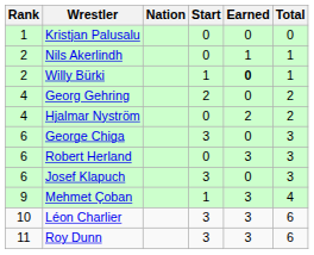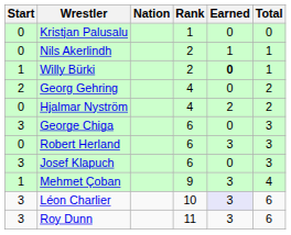 <table class="wikitable sortable" style="text-align:center;">
 <tr>
-<th>Rank</th>
+<th>Start</th>
 <th>Wrestler</th>
 <th>Nation</th>
-<th>Start</th>
+<th>Rank</th>
 <th>Earned</th>
 <th>Total</th>
 </tr>
 <tr style="background:#cfc;">
-<td>1</td>
+<td>0</td>
 <td align=left><a href='#'>Kristjan Palusalu</a></td>
 <td align=left></td>
-<td>0</td>
+<td>1</td>
 <td>0</td>
 <td>0</td>
 </tr>
 <tr style="background:#cfc;">
-<td>2</td>
+<td>0</td>
 <td align=left><a href='#'>Nils Akerlindh</a></td>
 <td align=left></td>
-<td>0</td>
+<td>2</td>
 <td>1</td>
 <td>1</td>
 </tr>
 <tr style="background:#cfc;">
-<td>2</td>
+<td>1</td>
 <td align=left><a href='#'>Willy Bürki</a></td>
 <td align=left></td>
-<td>1</td>
+<td>2</td>
 <td><strong>0</strong></td>
 <td>1</td>
 </tr>
 <tr style="background:#cfc;">
-<td>4</td>
+<td>2</td>
 <td align=left><a href='#'>Georg Gehring</a></td>
 <td align=left></td>
-<td>2</td>
+<td>4</td>
 <td>0</td>
 <td>2</td>
 </tr>
 <tr style="background:#cfc;">
-<td>4</td>
+<td>0</td>
 <td align=left><a href='#'>Hjalmar Nyström</a></td>
 <td align=left></td>
-<td>0</td>
+<td>4</td>
 <td>2</td>
 <td>2</td>
 </tr>
 <tr style="background:#cfc;">
-<td>6</td>
+<td>3</td>
 <td align=left><a href='#'>George Chiga</a></td>
 <td align=left></td>
-<td>3</td>
+<td>6</td>
 <td>0</td>
 <td>3</td>
 </tr>
 <tr style="background:#cfc;">
-<td>6</td>
+<td>0</td>
 <td align=left><a href='#'>Robert Herland</a></td>
 <td align=left></td>
-<td>0</td>
+<td>6</td>
 <td>3</td>
 <td>3</td>
 </tr>
 <tr style="background:#cfc;">
-<td>6</td>
+<td>3</td>
 <td align=left><a href='#'>Josef Klapuch</a></td>
 <td align=left></td>
-<td>3</td>
+<td>6</td>
 <td>0</td>
 <td>3</td>
 </tr>
 <tr style="background:#cfc;">
-<td>9</td>
+<td>1</td>
 <td align=left><a href='#'>Mehmet Çoban</a></td>
 <td align=left></td>
-<td>1</td>
+<td>9</td>
 <td>3</td>
 <td>4</td>
 </tr>
 <tr>
-<td>10</td>
+<td>3</td>
 <td align=left><a href='#'>Léon Charlier</a></td>
 <td align=left></td>
-<td>3</td>
-<td>3</td>
+<td>10</td>
+<td style="background: lavender;">3</td>
 <td>6</td>
 </tr>
 <tr>
-<td>11</td>
+<td>3</td>
 <td align=left><a href='#'>Roy Dunn</a></td>
 <td align=left></td>
-<td>3</td>
+<td>11</td>
 <td>3</td>
 <td>6</td>
 </tr>
 </table>
